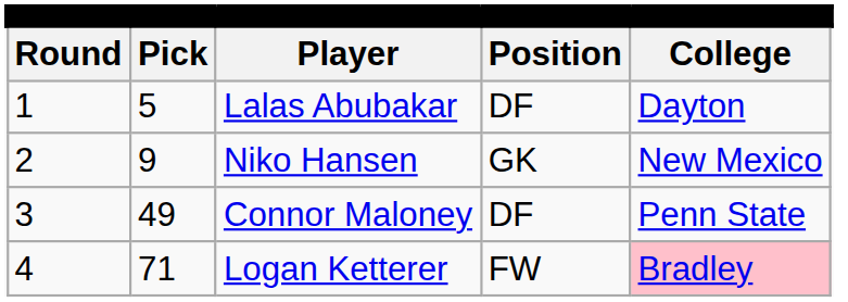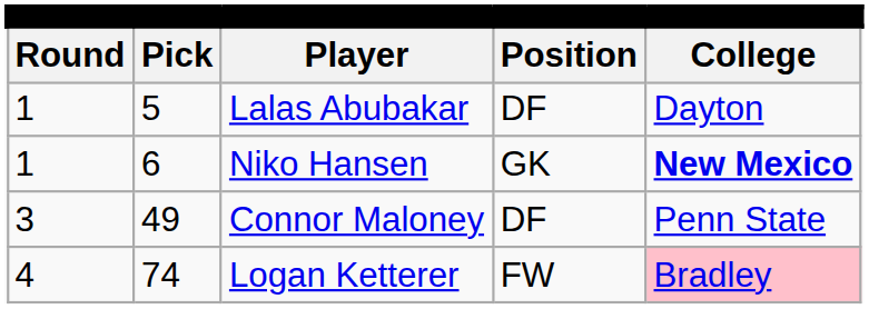 <table class="wikitable sortable" style="text-align:center; font-size:90%; text-align:left;">
 <tr style="border-spacing: 2px; border: 2px solid black;">
 <td colspan="7" bgcolor="#000000" color="#000000" border="#FED000" align="center"><strong></strong></td>
 </tr>
 <tr>
 <th><strong>Round</strong></th>
 <th><strong>Pick</strong></th>
 <th><strong>Player</strong></th>
 <th><strong>Position</strong></th>
 <th><strong>College</strong></th>
 </tr>
 <tr>
 <td>1</td>
 <td>5</td>
 <td> <a href='#'>Lalas Abubakar</a></td>
 <td>DF</td>
 <td><a href='#'>Dayton</a></td>
 </tr>
 <tr>
-<td>2</td>
-<td>9</td>
+<td>1</td>
+<td>6</td>
 <td> <a href='#'>Niko Hansen</a></td>
 <td>GK</td>
-<td><a href='#'>New Mexico</a></td>
+<td><strong><a href='#'>New Mexico</a></strong></td>
 </tr>
 <tr>
 <td>3</td>
 <td>49</td>
 <td> <a href='#'>Connor Maloney</a></td>
 <td>DF</td>
 <td><a href='#'>Penn State</a></td>
 </tr>
 <tr>
 <td>4</td>
-<td>71</td>
+<td>74</td>
 <td> <a href='#'>Logan Ketterer</a></td>
 <td>FW</td>
 <td style="background: pink;"><a href='#'>Bradley</a></td>
 </tr>
 </table>
